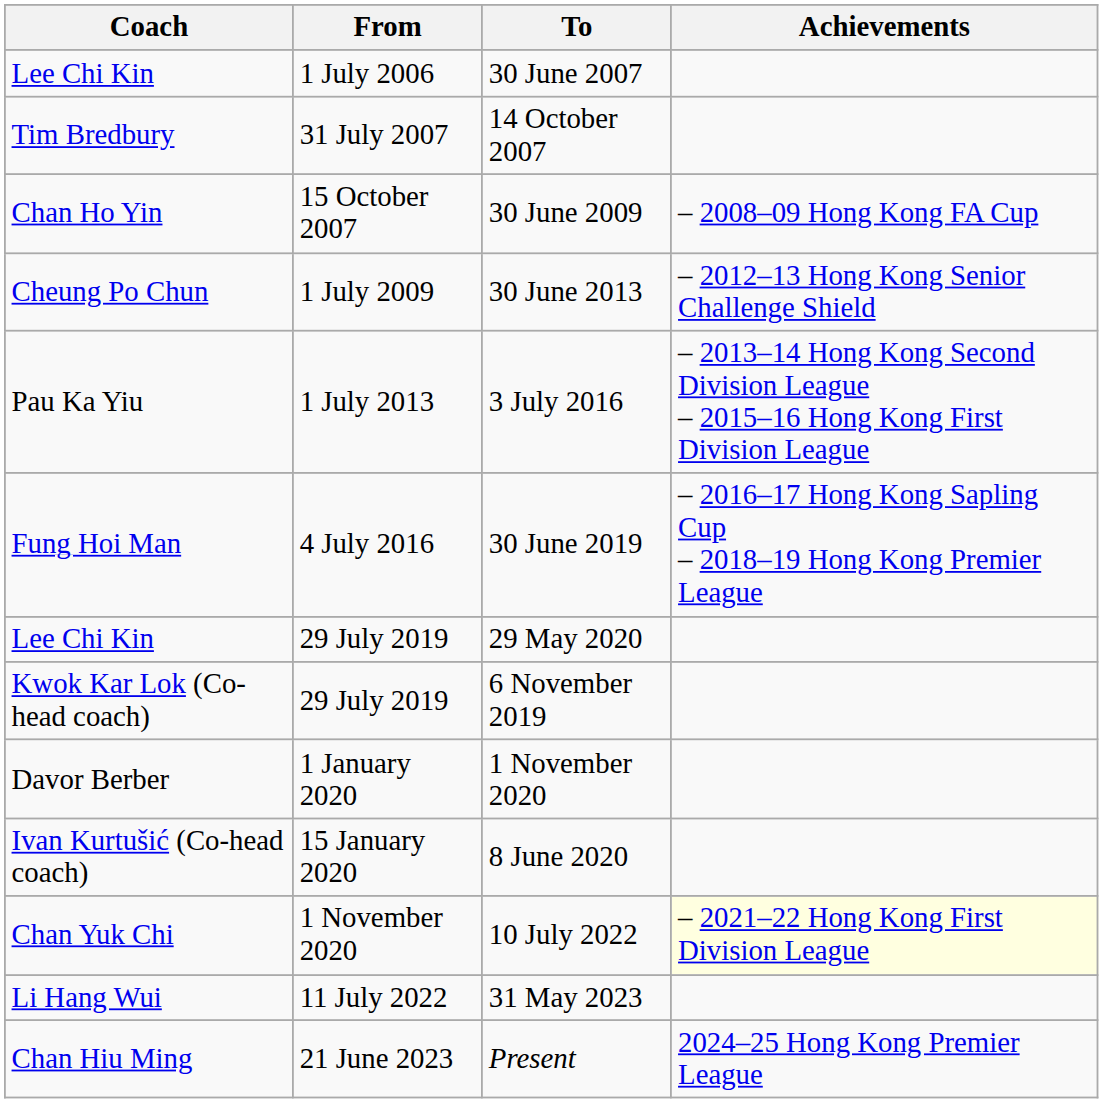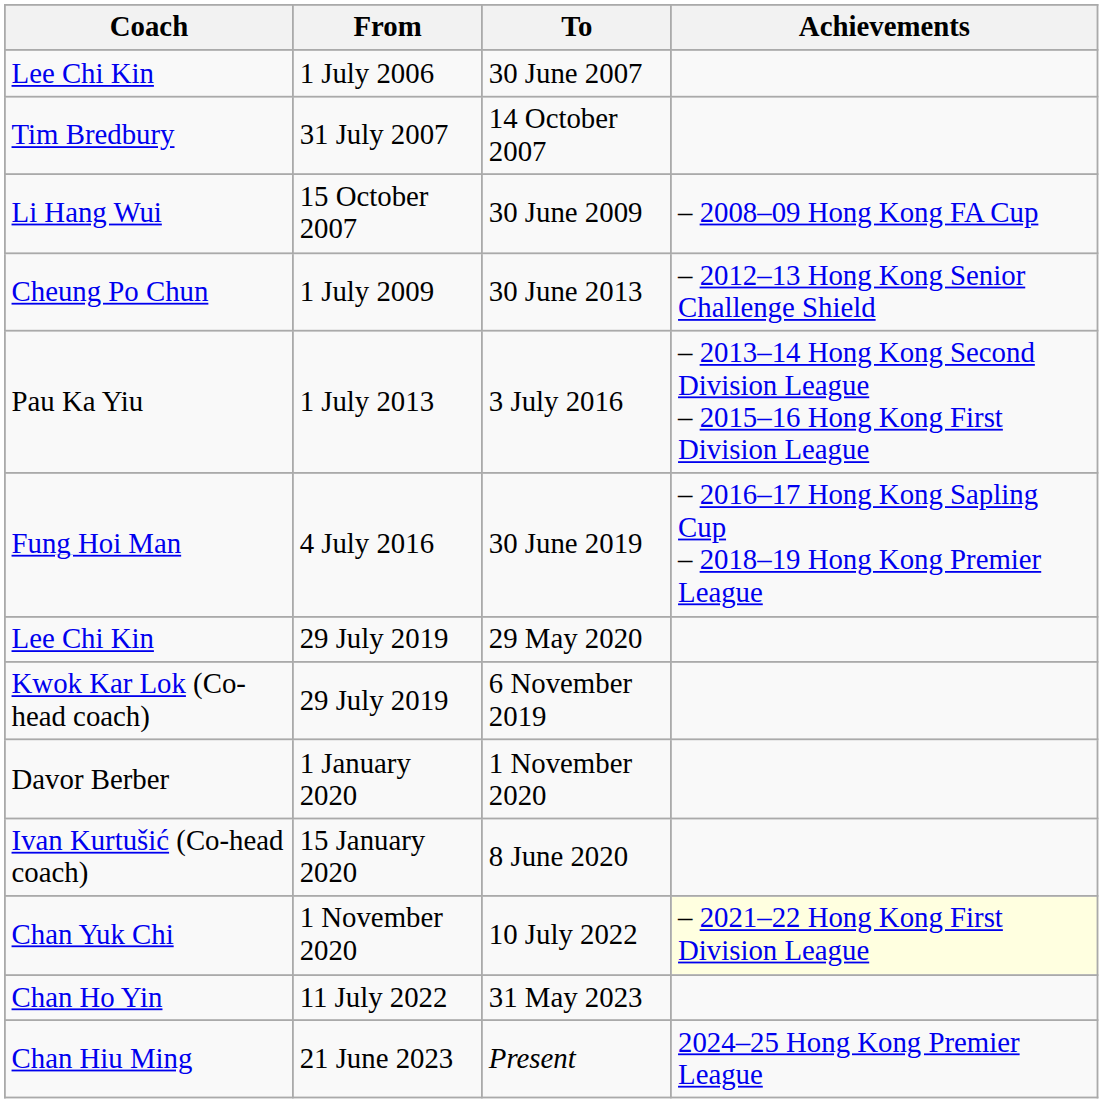 <table class="wikitable">
 <tr>
 <th>Coach</th>
 <th>From</th>
 <th>To</th>
 <th>Achievements</th>
 </tr>
 <tr>
 <td> <a href='#'>Lee Chi Kin</a></td>
 <td>1 July 2006</td>
 <td>30 June 2007</td>
 <td></td>
 </tr>
 <tr>
 <td> <a href='#'>Tim Bredbury</a></td>
 <td>31 July 2007</td>
 <td>14 October 2007</td>
 <td></td>
 </tr>
 <tr>
-<td> <a href='#'>Chan Ho Yin</a></td>
+<td> <a href='#'>Li Hang Wui</a></td>
 <td>15 October 2007</td>
 <td>30 June 2009</td>
 <td>– <a href='#'>2008–09 Hong Kong FA Cup</a></td>
 </tr>
 <tr>
 <td> <a href='#'>Cheung Po Chun</a></td>
 <td>1 July 2009</td>
 <td>30 June 2013</td>
 <td>– <a href='#'>2012–13 Hong Kong Senior Challenge Shield</a></td>
 </tr>
 <tr>
 <td> Pau Ka Yiu</td>
 <td>1 July 2013</td>
 <td>3 July 2016</td>
 <td>– <a href='#'>2013–14 Hong Kong Second Division League</a><br>– <a href='#'>2015–16 Hong Kong First Division League</a></td>
 </tr>
 <tr>
 <td> <a href='#'>Fung Hoi Man</a></td>
 <td>4 July 2016</td>
 <td>30 June 2019</td>
 <td>– <a href='#'>2016–17 Hong Kong Sapling Cup</a><br>– <a href='#'>2018–19 Hong Kong Premier League</a></td>
 </tr>
 <tr>
 <td> <a href='#'>Lee Chi Kin</a></td>
 <td>29 July 2019</td>
 <td>29 May 2020</td>
 <td></td>
 </tr>
 <tr>
 <td> <a href='#'>Kwok Kar Lok</a> (Co-head coach)</td>
 <td>29 July 2019</td>
 <td>6 November 2019</td>
 <td></td>
 </tr>
 <tr>
 <td> Davor Berber</td>
 <td>1 January 2020</td>
 <td>1 November 2020</td>
 <td></td>
 </tr>
 <tr>
 <td> <a href='#'>Ivan Kurtušić</a> (Co-head coach)</td>
 <td>15 January 2020</td>
 <td>8 June 2020</td>
 <td></td>
 </tr>
 <tr>
 <td> <a href='#'>Chan Yuk Chi</a></td>
 <td>1 November 2020</td>
 <td>10 July 2022</td>
 <td style="background: lightyellow;">– <a href='#'>2021–22 Hong Kong First Division League</a></td>
 </tr>
 <tr>
-<td> <a href='#'>Li Hang Wui</a></td>
+<td> <a href='#'>Chan Ho Yin</a></td>
 <td>11 July 2022</td>
 <td>31 May 2023</td>
 <td></td>
 </tr>
 <tr>
 <td> <a href='#'>Chan Hiu Ming</a></td>
 <td>21 June 2023</td>
 <td><em>Present</em></td>
 <td><a href='#'>2024–25 Hong Kong Premier League</a></td>
 </tr>
 </table>
